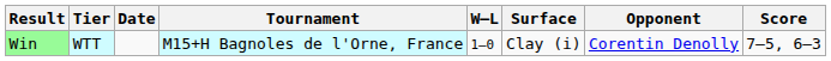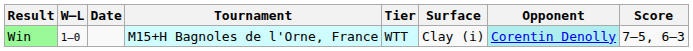 <table class="wikitable">
 <tr>
 <th>Result</th>
-<th>Tier</th>
+<th class="unsortable">W–L</th>
 <th>Date</th>
 <th>Tournament</th>
-<th class="unsortable">W–L</th>
+<th>Tier</th>
 <th>Surface</th>
 <th>Opponent</th>
 <th class="unsortable">Score</th>
 </tr>
 <tr>
 <td bgcolor=98fb98>Win</td>
-<td style="background:#cffcff;">WTT</td>
+<td><small>1–0</small></td>
 <td></td>
 <td style="background:#cffcff;">M15+H Bagnoles de l'Orne, France</td>
-<td><small>1–0</small></td>
+<td style="background:#cffcff;">WTT</td>
 <td>Clay (i)</td>
-<td> <a href='#'>Corentin Denolly</a></td>
+<td style="background: paleturquoise;"> <a href='#'>Corentin Denolly</a></td>
 <td>7–5, 6–3</td>
 </tr>
 </table>
